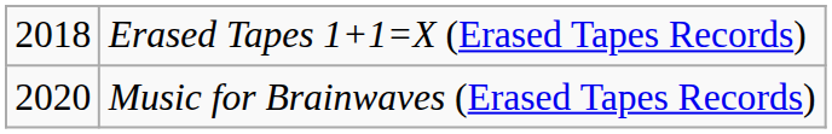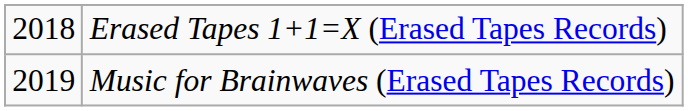 <table class="wikitable">
 <tr>
 <td>2018</td>
 <td><em>Erased Tapes 1+1=X</em> (<a href='#'>Erased Tapes Records</a>)</td>
 </tr>
 <tr>
-<td>2020</td>
+<td>2019</td>
 <td><em>Music for Brainwaves</em> (<a href='#'>Erased Tapes Records</a>)</td>
 </tr>
 </table>
